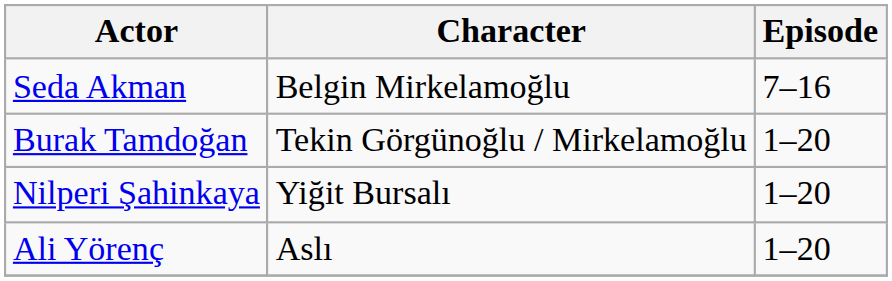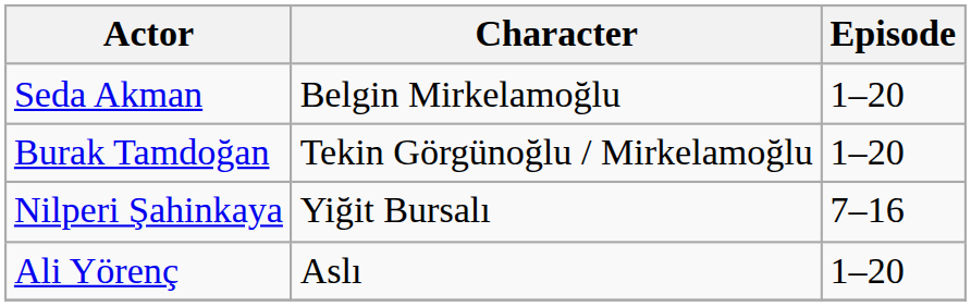 <table class="wikitable">
 <tr>
 <th>Actor</th>
 <th>Character</th>
 <th>Episode</th>
 </tr>
 <tr>
 <td><a href='#'>Seda Akman</a></td>
 <td>Belgin Mirkelamoğlu</td>
-<td>7–16</td>
+<td>1–20</td>
 </tr>
 <tr>
 <td><a href='#'>Burak Tamdoğan</a></td>
 <td>Tekin Görgünoğlu / Mirkelamoğlu</td>
 <td>1–20</td>
 </tr>
 <tr>
 <td><a href='#'>Nilperi Şahinkaya</a></td>
 <td>Yiğit Bursalı</td>
-<td>1–20</td>
+<td>7–16</td>
 </tr>
 <tr>
 <td><a href='#'>Ali Yörenç</a></td>
 <td>Aslı</td>
 <td>1–20</td>
 </tr>
 <tr>
 </tr>
 </table>
